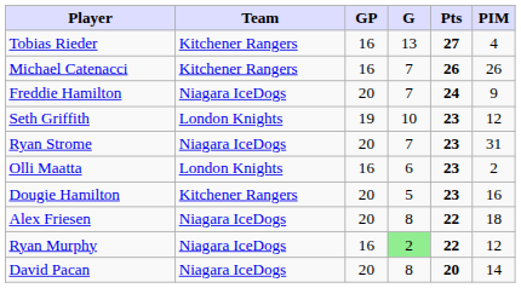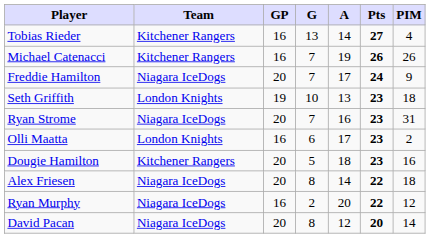 <table class="wikitable" style="text-align:center">
 <tr>
 <th style="background:#ddf; width:30%;">Player</th>
 <th style="background:#ddf; width:30%;">Team</th>
 <th style="background:#ddf; width:7.5%;">GP</th>
 <th style="background:#ddf; width:7.5%;">G</th>
+<th style="background:#ddf; width:7.5%;">A</th>
 <th style="background:#ddf; width:7.5%;">Pts</th>
 <th style="background:#ddf; width:7.5%;">PIM</th>
 </tr>
 <tr>
 <td align=left><a href='#'>Tobias Rieder</a></td>
 <td align=left><a href='#'>Kitchener Rangers</a></td>
 <td>16</td>
 <td>13</td>
+<td>14</td>
 <td><strong>27</strong></td>
 <td>4</td>
 </tr>
 <tr>
 <td align=left><a href='#'>Michael Catenacci</a></td>
 <td align=left><a href='#'>Kitchener Rangers</a></td>
 <td>16</td>
 <td>7</td>
+<td>19</td>
 <td><strong>26</strong></td>
 <td>26</td>
 </tr>
 <tr>
 <td align=left><a href='#'>Freddie Hamilton</a></td>
 <td align=left><a href='#'>Niagara IceDogs</a></td>
 <td>20</td>
 <td>7</td>
+<td>17</td>
 <td><strong>24</strong></td>
 <td>9</td>
 </tr>
 <tr>
 <td align=left><a href='#'>Seth Griffith</a></td>
 <td align=left><a href='#'>London Knights</a></td>
 <td>19</td>
 <td>10</td>
+<td>13</td>
 <td><strong>23</strong></td>
-<td>12</td>
+<td>18</td>
 </tr>
 <tr>
 <td align=left><a href='#'>Ryan Strome</a></td>
 <td align=left><a href='#'>Niagara IceDogs</a></td>
 <td>20</td>
 <td>7</td>
+<td>16</td>
 <td><strong>23</strong></td>
 <td>31</td>
 </tr>
 <tr>
 <td align=left><a href='#'>Olli Maatta</a></td>
 <td align=left><a href='#'>London Knights</a></td>
 <td>16</td>
 <td>6</td>
+<td>17</td>
 <td><strong>23</strong></td>
 <td>2</td>
 </tr>
 <tr>
 <td align=left><a href='#'>Dougie Hamilton</a></td>
 <td align=left><a href='#'>Kitchener Rangers</a></td>
 <td>20</td>
 <td>5</td>
+<td>18</td>
 <td><strong>23</strong></td>
 <td>16</td>
 </tr>
 <tr>
 <td align=left><a href='#'>Alex Friesen</a></td>
 <td align=left><a href='#'>Niagara IceDogs</a></td>
 <td>20</td>
 <td>8</td>
+<td>14</td>
 <td><strong>22</strong></td>
 <td>18</td>
 </tr>
 <tr>
 <td align=left><a href='#'>Ryan Murphy</a></td>
 <td align=left><a href='#'>Niagara IceDogs</a></td>
 <td>16</td>
-<td style="background: lightgreen;">2</td>
+<td>2</td>
+<td>20</td>
 <td><strong>22</strong></td>
 <td>12</td>
 </tr>
 <tr>
 <td align=left><a href='#'>David Pacan</a></td>
 <td align=left><a href='#'>Niagara IceDogs</a></td>
 <td>20</td>
 <td>8</td>
+<td>12</td>
 <td><strong>20</strong></td>
 <td>14</td>
 </tr>
 </table>
